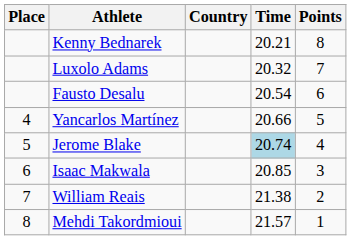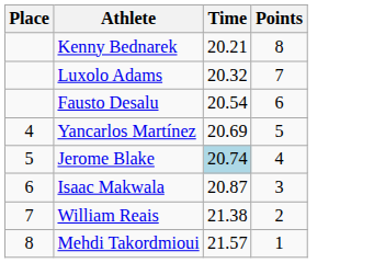 <table class="wikitable">
 <tr>
 <th>Place</th>
 <th>Athlete</th>
-<th>Country</th>
 <th>Time</th>
 <th>Points</th>
 </tr>
 <tr>
 <td align=center></td>
 <td><a href='#'>Kenny Bednarek</a></td>
-<td></td>
 <td>20.21</td>
 <td align=center>8</td>
 </tr>
 <tr>
 <td align=center></td>
 <td><a href='#'>Luxolo Adams</a></td>
-<td></td>
 <td>20.32</td>
 <td align=center>7</td>
 </tr>
 <tr>
 <td align=center></td>
 <td><a href='#'>Fausto Desalu</a></td>
-<td></td>
 <td>20.54</td>
 <td align=center>6</td>
 </tr>
 <tr>
 <td align=center>4</td>
 <td><a href='#'>Yancarlos Martínez</a></td>
-<td></td>
-<td>20.66</td>
+<td>20.69</td>
 <td align=center>5</td>
 </tr>
 <tr>
 <td align=center>5</td>
 <td><a href='#'>Jerome Blake</a></td>
-<td></td>
 <td style="background: lightblue;">20.74</td>
 <td align=center>4</td>
 </tr>
 <tr>
 <td align=center>6</td>
 <td><a href='#'>Isaac Makwala</a></td>
-<td></td>
-<td>20.85</td>
+<td>20.87</td>
 <td align=center>3</td>
 </tr>
 <tr>
 <td align=center>7</td>
 <td><a href='#'>William Reais</a></td>
-<td></td>
 <td>21.38</td>
 <td align=center>2</td>
 </tr>
 <tr>
 <td align=center>8</td>
 <td><a href='#'>Mehdi Takordmioui</a></td>
-<td></td>
 <td>21.57</td>
 <td align=center>1</td>
 </tr>
 </table>
